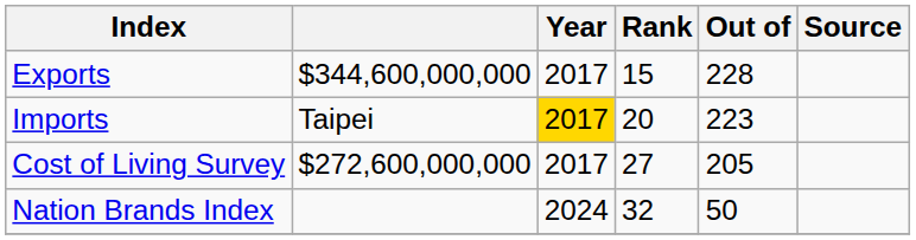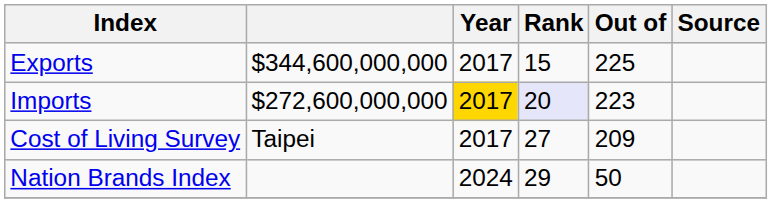 <table class="wikitable sortable">
 <tr>
 <th>Index</th>
 <th></th>
 <th>Year</th>
 <th>Rank</th>
 <th>Out of</th>
 <th>Source</th>
 </tr>
 <tr>
 <td><a href='#'>Exports</a></td>
 <td>$344,600,000,000</td>
 <td>2017</td>
 <td>15</td>
-<td>228</td>
+<td>225</td>
 <td></td>
 </tr>
 <tr>
 <td><a href='#'>Imports</a></td>
-<td>Taipei</td>
+<td>$272,600,000,000</td>
 <td style="background: gold;">2017</td>
-<td>20</td>
+<td style="background: lavender;">20</td>
 <td>223</td>
 <td></td>
 </tr>
 <tr>
 <td><a href='#'>Cost of Living Survey</a></td>
-<td>$272,600,000,000</td>
+<td>Taipei</td>
 <td>2017</td>
 <td>27</td>
-<td>205</td>
+<td>209</td>
 <td></td>
 </tr>
 <tr>
 <td><a href='#'>Nation Brands Index</a></td>
 <td></td>
 <td>2024</td>
-<td>32</td>
+<td>29</td>
 <td>50</td>
 <td></td>
 </tr>
 <tr>
 </tr>
 </table>
